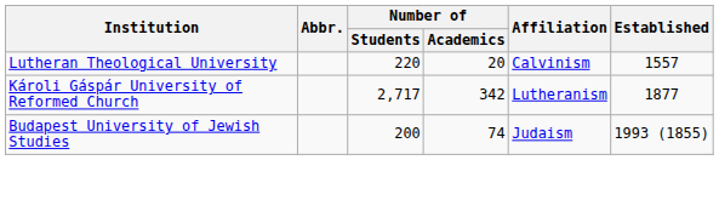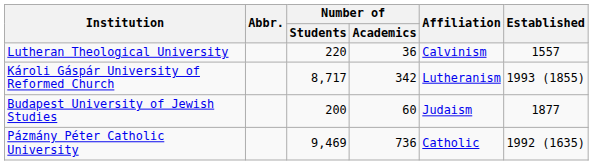 <table class="wikitable sortable" style="text-align: left; font-size:95%;">
 <tr bgcolor="#efefef">
 <th rowspan=2 width="245">Institution</th>
 <th rowspan="2">Abbr.</th>
 <th colspan="2">Number of</th>
 <th rowspan="2">Affiliation</th>
 <th rowspan="2">Established</th>
 </tr>
 <tr>
 <th>Students</th>
 <th>Academics</th>
 </tr>
 <tr>
 <td><a href='#'>Lutheran Theological University</a></td>
 <td align="center"></td>
 <td align="right">220</td>
-<td align="right">20</td>
+<td align="right">36</td>
 <td><a href='#'>Calvinism</a></td>
 <td align="center">1557</td>
 </tr>
 <tr>
 <td><a href='#'>Károli Gáspár University of Reformed Church</a></td>
 <td align="center"></td>
-<td align="right">2,717</td>
+<td align="right">8,717</td>
 <td align="right">342</td>
 <td><a href='#'>Lutheranism</a></td>
-<td align="center">1877</td>
+<td align="center">1993 (1855)</td>
 </tr>
 <tr>
 <td><a href='#'>Budapest University of Jewish Studies</a></td>
 <td align="center"></td>
 <td align="right">200</td>
-<td align="right">74</td>
+<td align="right">60</td>
 <td><a href='#'>Judaism</a></td>
-<td align="center">1993 (1855)</td>
+<td align="center">1877</td>
+</tr>
+<tr>
+<td><a href='#'>Pázmány Péter Catholic University</a></td>
+<td align="center"></td>
+<td align="right">9,469</td>
+<td align="right">736</td>
+<td><a href='#'>Catholic</a></td>
+<td align="center">1992 (1635)</td>
 </tr>
 </table>
